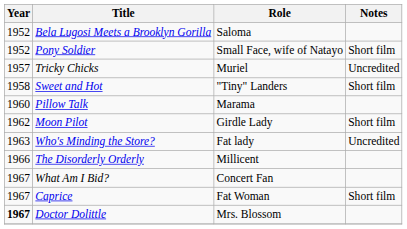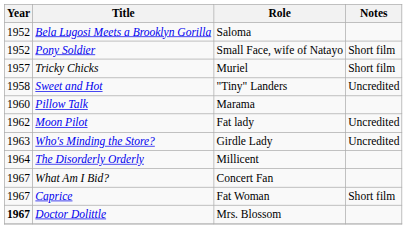 <table class="wikitable sortable">
 <tr>
 <th>Year</th>
 <th>Title</th>
 <th>Role</th>
 <th class="unsortable">Notes</th>
 </tr>
 <tr>
 <td>1952</td>
 <td><em><a href='#'>Bela Lugosi Meets a Brooklyn Gorilla</a></em></td>
 <td>Saloma</td>
 <td></td>
 </tr>
 <tr>
 <td>1952</td>
 <td><em><a href='#'>Pony Soldier</a></em></td>
 <td>Small Face, wife of Natayo</td>
 <td>Short film</td>
 </tr>
 <tr>
 <td>1957</td>
 <td><em>Tricky Chicks</em></td>
 <td>Muriel</td>
-<td>Uncredited</td>
+<td>Short film</td>
 </tr>
 <tr>
 <td>1958</td>
 <td><em><a href='#'>Sweet and Hot</a></em></td>
 <td>"Tiny" Landers</td>
-<td>Short film</td>
+<td>Uncredited</td>
 </tr>
 <tr>
 <td>1960</td>
 <td><em><a href='#'>Pillow Talk</a></em></td>
 <td>Marama</td>
 <td></td>
 </tr>
 <tr>
 <td>1962</td>
 <td><em><a href='#'>Moon Pilot</a></em></td>
-<td>Girdle Lady</td>
-<td>Short film</td>
+<td>Fat lady</td>
+<td>Uncredited</td>
 </tr>
 <tr>
 <td>1963</td>
 <td><em><a href='#'>Who's Minding the Store?</a></em></td>
-<td>Fat lady</td>
+<td>Girdle Lady</td>
 <td>Uncredited</td>
 </tr>
 <tr>
-<td>1966</td>
+<td>1964</td>
 <td><em><a href='#'>The Disorderly Orderly</a></em></td>
 <td>Millicent</td>
 <td></td>
 </tr>
 <tr>
 <td>1967</td>
 <td><em>What Am I Bid?</em></td>
 <td>Concert Fan</td>
 <td></td>
 </tr>
 <tr>
 <td>1967</td>
 <td><em><a href='#'>Caprice</a></em></td>
 <td>Fat Woman</td>
 <td>Short film</td>
 </tr>
 <tr>
 <td><strong>1967</strong></td>
 <td><em><a href='#'>Doctor Dolittle</a></em></td>
 <td>Mrs. Blossom</td>
 <td></td>
 </tr>
 <tr>
 </tr>
 </table>
